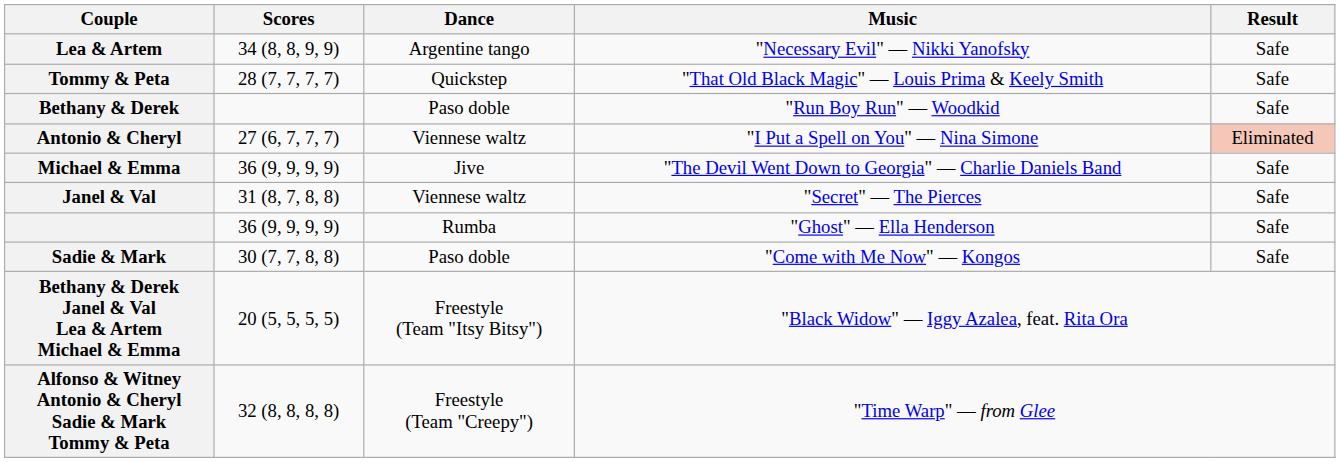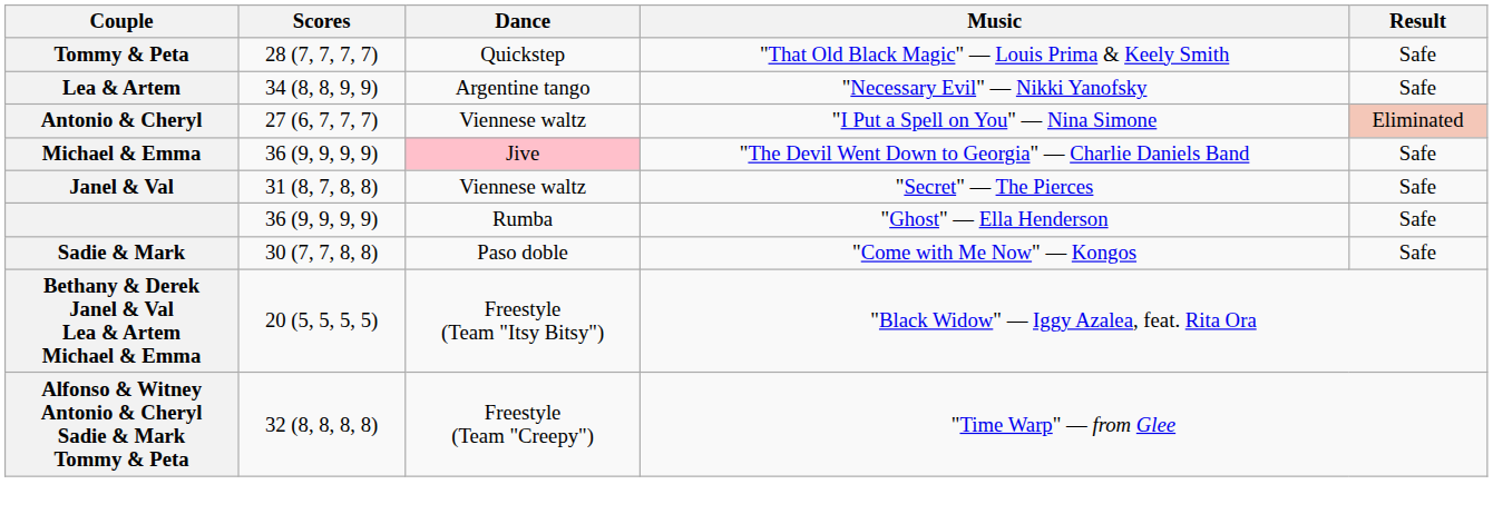 <table class="wikitable sortable" style="text-align:center; width:90%">
 <tr>
 <th scope="col">Couple</th>
 <th scope="col">Scores</th>
 <th scope="col" class="unsortable">Dance</th>
 <th scope="col" class="unsortable">Music</th>
 <th scope="col" class="unsortable">Result</th>
 </tr>
 <tr>
-<th scope="row">Lea & Artem</th>
-<td>34 (8, 8, 9, 9)</td>
-<td>Argentine tango</td>
-<td>"<a href='#'>Necessary Evil</a>" — <a href='#'>Nikki Yanofsky</a></td>
-<td>Safe</td>
-</tr>
-<tr>
 <th scope="row">Tommy & Peta</th>
 <td>28 (7, 7, 7, 7)</td>
 <td>Quickstep</td>
 <td>"<a href='#'>That Old Black Magic</a>" — <a href='#'>Louis Prima</a> & <a href='#'>Keely Smith</a></td>
 <td>Safe</td>
 </tr>
 <tr>
-<th scope="row">Bethany & Derek</th>
-<td></td>
-<td>Paso doble</td>
-<td>"<a href='#'>Run Boy Run</a>" — <a href='#'>Woodkid</a></td>
+<th scope="row">Lea & Artem</th>
+<td>34 (8, 8, 9, 9)</td>
+<td>Argentine tango</td>
+<td>"<a href='#'>Necessary Evil</a>" — <a href='#'>Nikki Yanofsky</a></td>
 <td>Safe</td>
 </tr>
 <tr>
 <th scope="row">Antonio & Cheryl</th>
 <td>27 (6, 7, 7, 7)</td>
 <td>Viennese waltz</td>
 <td>"<a href='#'>I Put a Spell on You</a>" — <a href='#'>Nina Simone</a></td>
 <td bgcolor=f4c7b8>Eliminated</td>
 </tr>
 <tr>
 <th scope="row">Michael & Emma</th>
 <td>36 (9, 9, 9, 9)</td>
-<td>Jive</td>
+<td style="background: pink;">Jive</td>
 <td>"<a href='#'>The Devil Went Down to Georgia</a>" — <a href='#'>Charlie Daniels Band</a></td>
 <td>Safe</td>
 </tr>
 <tr>
 <th scope="row">Janel & Val</th>
 <td>31 (8, 7, 8, 8)</td>
 <td>Viennese waltz</td>
 <td>"<a href='#'>Secret</a>" — <a href='#'>The Pierces</a></td>
 <td>Safe</td>
 </tr>
 <tr>
 <th scope="row"></th>
 <td>36 (9, 9, 9, 9)</td>
 <td>Rumba</td>
 <td>"<a href='#'>Ghost</a>" — <a href='#'>Ella Henderson</a></td>
 <td>Safe</td>
 </tr>
 <tr>
 <th scope="row">Sadie & Mark</th>
 <td>30 (7, 7, 8, 8)</td>
 <td>Paso doble</td>
 <td>"<a href='#'>Come with Me Now</a>" — <a href='#'>Kongos</a></td>
 <td>Safe</td>
 </tr>
 <tr>
 <th scope="row">Bethany & Derek<br>Janel & Val<br>Lea & Artem<br>Michael & Emma</th>
 <td>20 (5, 5, 5, 5)</td>
 <td>Freestyle<br>(Team "Itsy Bitsy")</td>
 <td colspan=2>"<a href='#'>Black Widow</a>" — <a href='#'>Iggy Azalea</a>, feat. <a href='#'>Rita Ora</a></td>
 </tr>
 <tr>
 <th scope="row">Alfonso & Witney<br>Antonio & Cheryl<br>Sadie & Mark<br>Tommy & Peta</th>
 <td>32 (8, 8, 8, 8)</td>
 <td>Freestyle<br>(Team "Creepy")</td>
 <td colspan=2>"<a href='#'>Time Warp</a>" — <em>from <a href='#'>Glee</a></em></td>
 </tr>
 </table>
